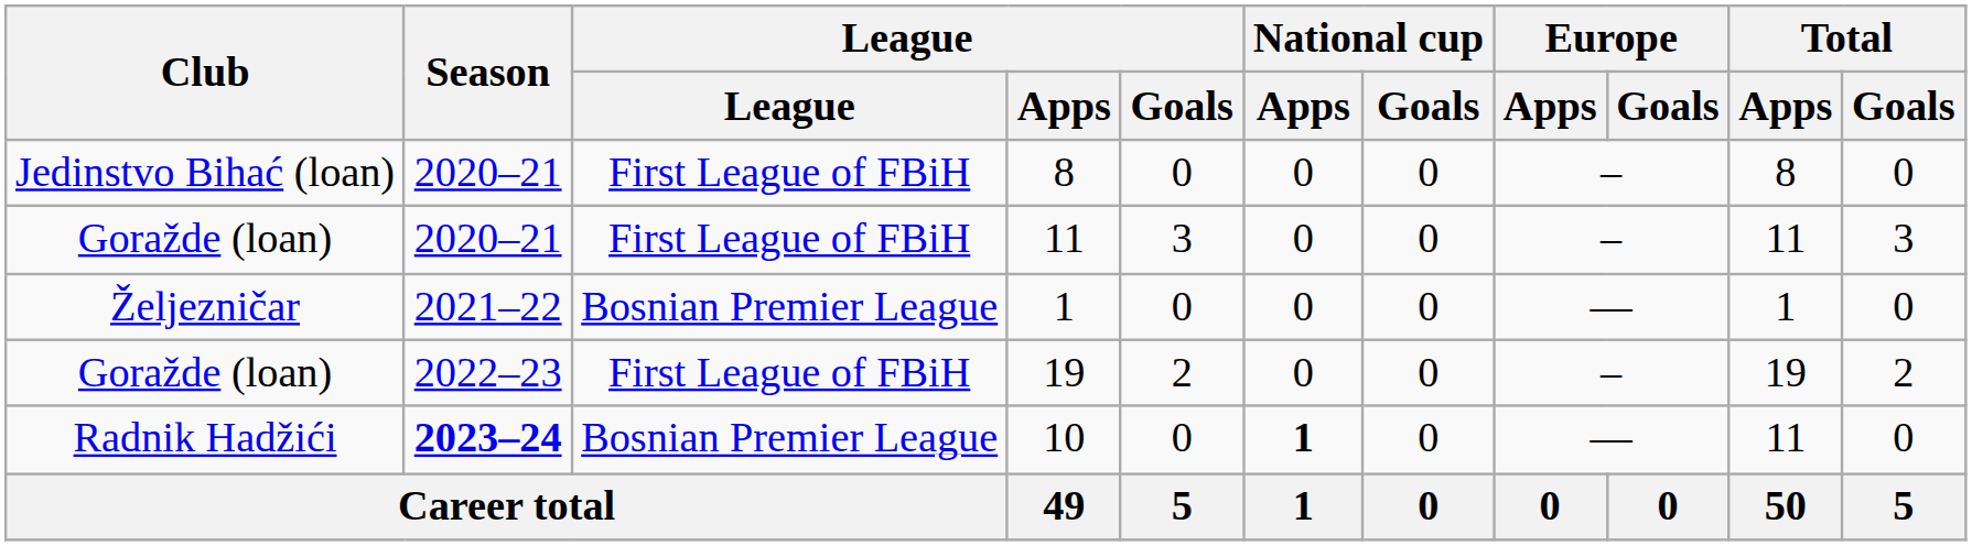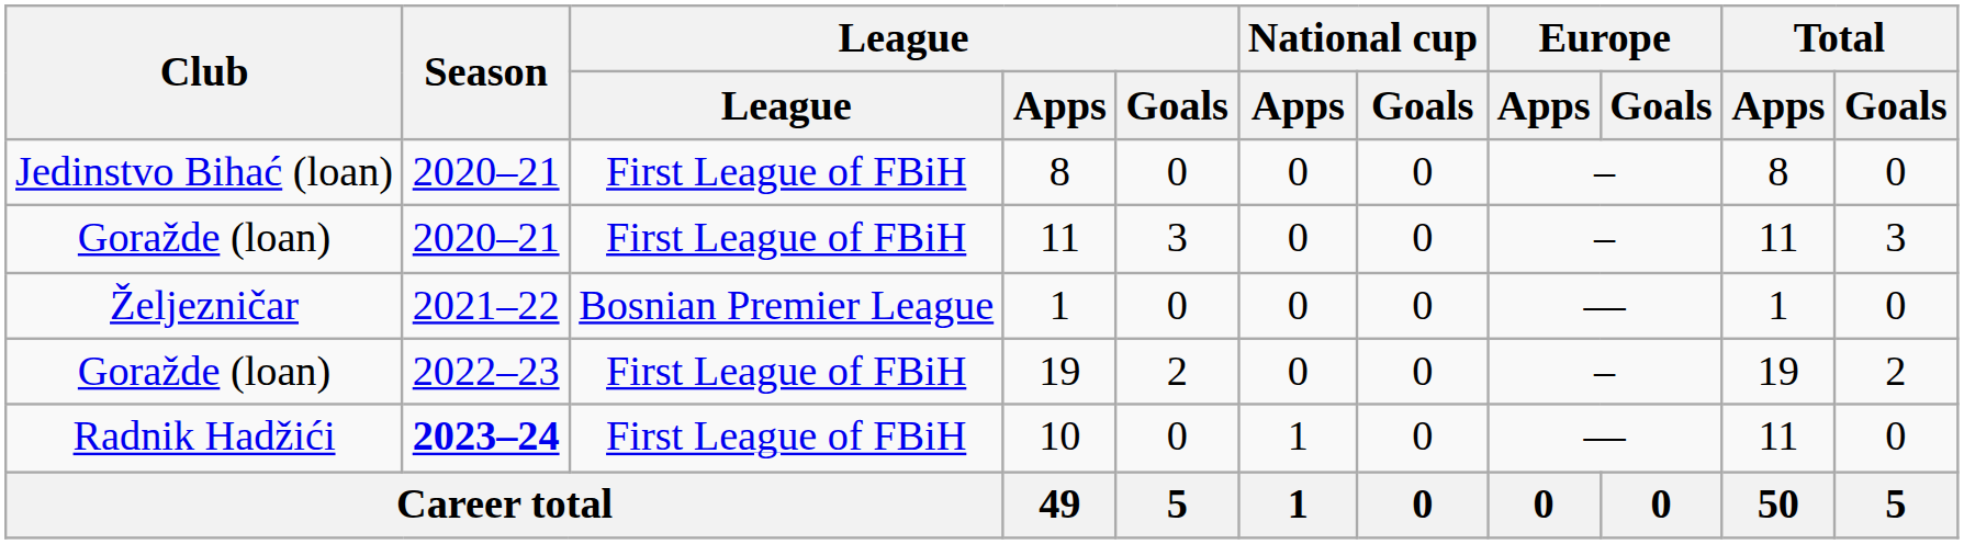 <table class="wikitable" style="text-align:center">
 <tr>
 <th rowspan="2">Club</th>
 <th rowspan="2">Season</th>
 <th colspan="3">League</th>
 <th colspan="2">National cup</th>
 <th colspan="2">Europe</th>
 <th colspan="2">Total</th>
 </tr>
 <tr>
 <th>League</th>
 <th>Apps</th>
 <th>Goals</th>
 <th>Apps</th>
 <th>Goals</th>
 <th>Apps</th>
 <th>Goals</th>
 <th>Apps</th>
 <th>Goals</th>
 </tr>
 <tr>
 <td><a href='#'>Jedinstvo Bihać</a> (loan)</td>
 <td><a href='#'>2020–21</a></td>
 <td><a href='#'>First League of FBiH</a></td>
 <td>8</td>
 <td>0</td>
 <td>0</td>
 <td>0</td>
 <td colspan="2">–</td>
 <td>8</td>
 <td>0</td>
 </tr>
 <tr>
 <td><a href='#'>Goražde</a> (loan)</td>
 <td><a href='#'>2020–21</a></td>
 <td><a href='#'>First League of FBiH</a></td>
 <td>11</td>
 <td>3</td>
 <td>0</td>
 <td>0</td>
 <td colspan="2">–</td>
 <td>11</td>
 <td>3</td>
 </tr>
 <tr>
 <td><a href='#'>Željezničar</a></td>
 <td><a href='#'>2021–22</a></td>
 <td><a href='#'>Bosnian Premier League</a></td>
 <td>1</td>
 <td>0</td>
 <td>0</td>
 <td>0</td>
 <td colspan="2">—</td>
 <td>1</td>
 <td>0</td>
 </tr>
 <tr>
 <td><a href='#'>Goražde</a> (loan)</td>
 <td><a href='#'>2022–23</a></td>
 <td><a href='#'>First League of FBiH</a></td>
 <td>19</td>
 <td>2</td>
 <td>0</td>
 <td>0</td>
 <td colspan="2">–</td>
 <td>19</td>
 <td>2</td>
 </tr>
 <tr>
 <td><a href='#'>Radnik Hadžići</a></td>
 <td><strong><a href='#'>2023–24</a></strong></td>
-<td><a href='#'>Bosnian Premier League</a></td>
+<td><a href='#'>First League of FBiH</a></td>
 <td>10</td>
 <td>0</td>
-<td><strong>1</strong></td>
+<td>1</td>
 <td>0</td>
 <td colspan="2">—</td>
 <td>11</td>
 <td>0</td>
 </tr>
 <tr>
 <th colspan="3">Career total</th>
 <th>49</th>
 <th>5</th>
 <th>1</th>
 <th>0</th>
 <th>0</th>
 <th>0</th>
 <th>50</th>
 <th>5</th>
 </tr>
 </table>
